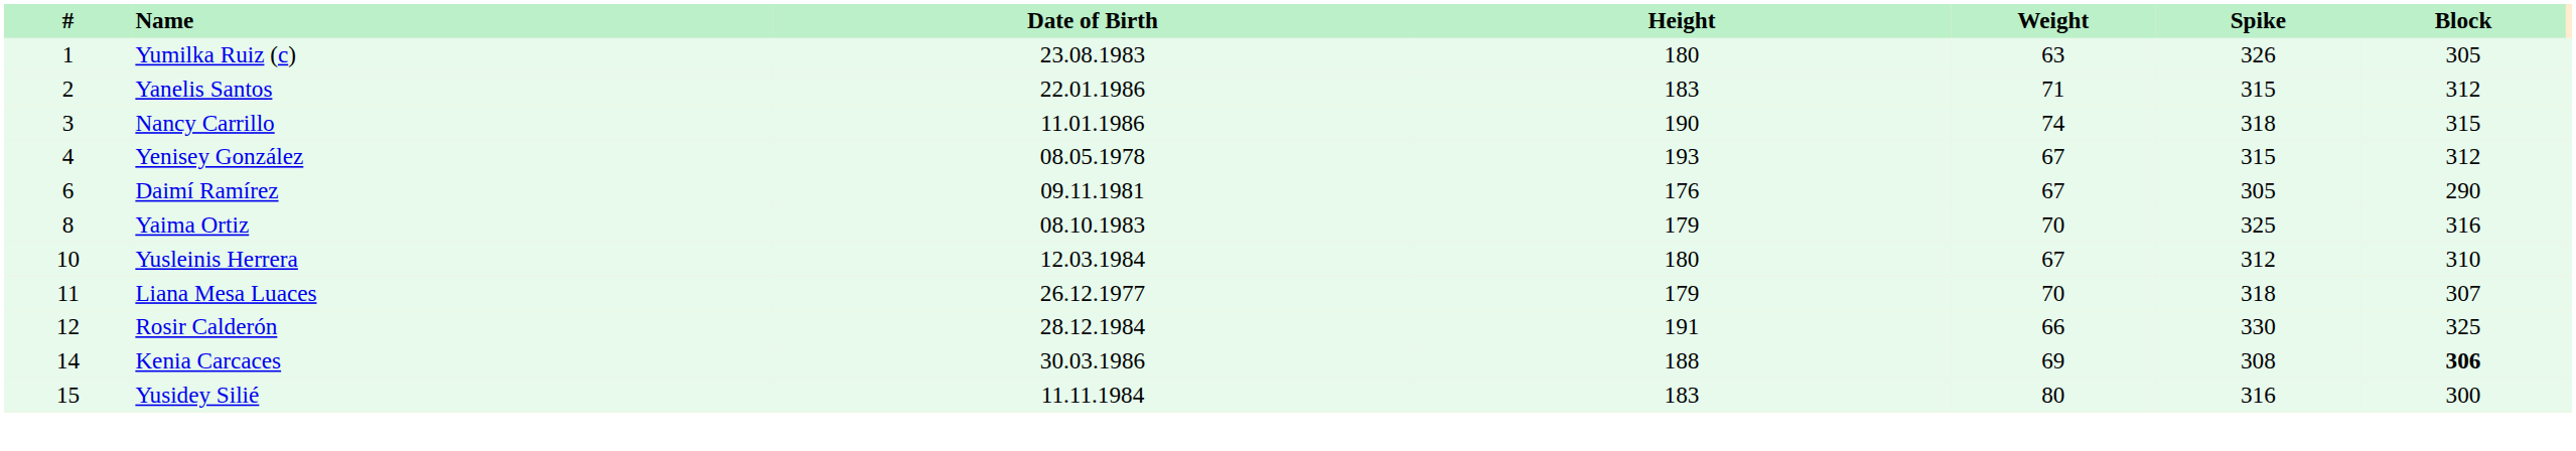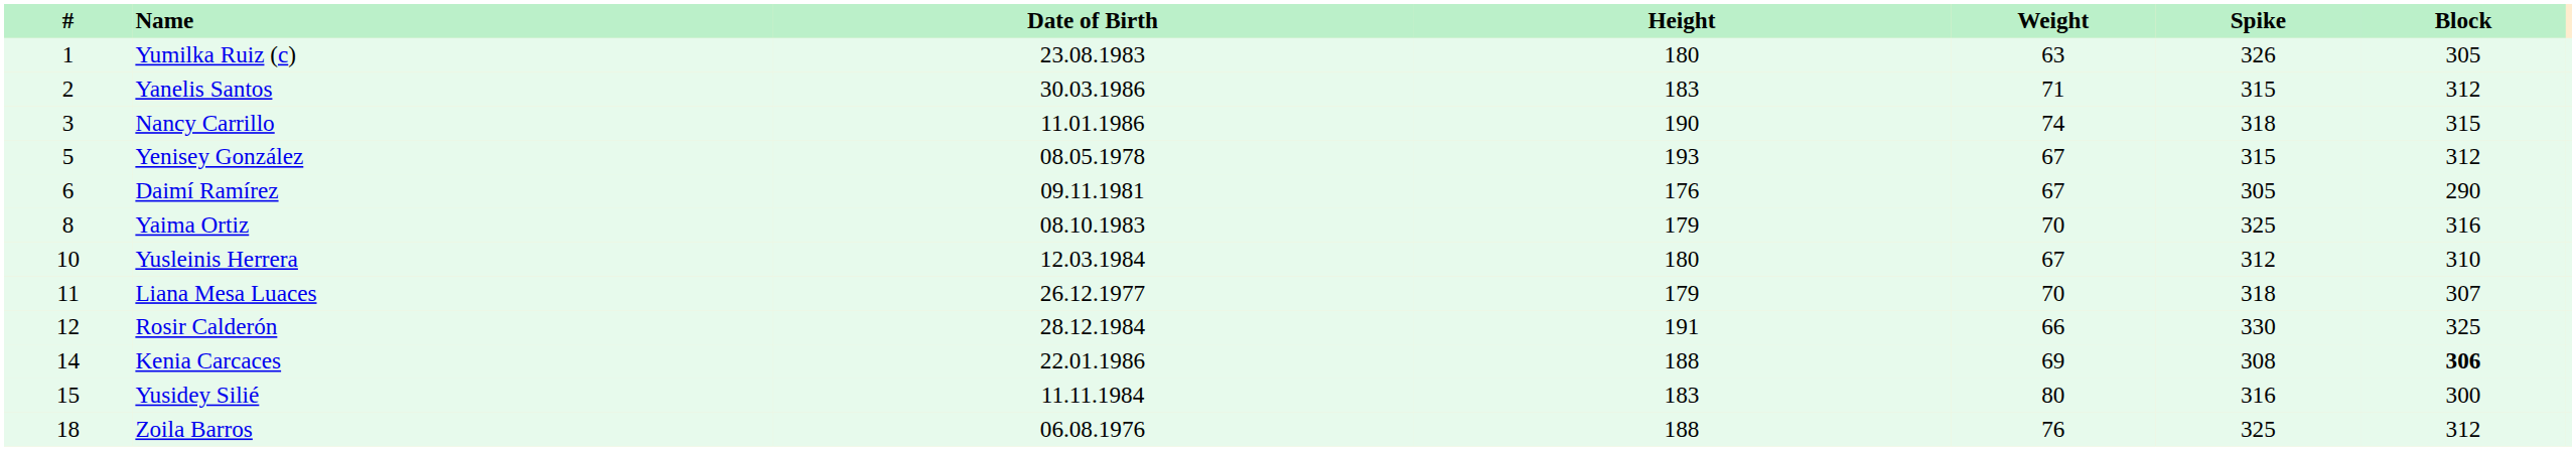 <table border=0 cellpadding=2 cellspacing=0  |- bgcolor=#FFECCE style="text-align:center; font-size:90%;" width=100%>
 <tr bgcolor=#BBF0C9>
 <th width=5%>#</th>
 <th width=25% align=left>Name</th>
 <th width=25%>Date of Birth</th>
 <th width=21%>Height</th>
 <th width=8%>Weight</th>
 <th width=8%>Spike</th>
 <th width=8%>Block</th>
 </tr>
 <tr bgcolor=#E7FAEC>
 <td>1</td>
 <td align=left><a href='#'>Yumilka Ruiz</a> (<a href='#'>c</a>)</td>
 <td>23.08.1983</td>
 <td>180</td>
 <td>63</td>
 <td>326</td>
 <td>305</td>
 <td></td>
 </tr>
 <tr bgcolor=#E7FAEC>
 <td>2</td>
 <td align=left><a href='#'>Yanelis Santos</a></td>
-<td>22.01.1986</td>
+<td>30.03.1986</td>
 <td>183</td>
 <td>71</td>
 <td>315</td>
 <td>312</td>
 <td></td>
 </tr>
 <tr bgcolor=#E7FAEC>
 <td>3</td>
 <td align=left><a href='#'>Nancy Carrillo</a></td>
 <td>11.01.1986</td>
 <td>190</td>
 <td>74</td>
 <td>318</td>
 <td>315</td>
 <td></td>
 </tr>
 <tr bgcolor=#E7FAEC>
-<td>4</td>
+<td>5</td>
 <td align=left><a href='#'>Yenisey González</a></td>
 <td>08.05.1978</td>
 <td>193</td>
 <td>67</td>
 <td>315</td>
 <td>312</td>
 <td></td>
 </tr>
 <tr bgcolor=#E7FAEC>
 <td>6</td>
 <td align=left><a href='#'>Daimí Ramírez</a></td>
 <td>09.11.1981</td>
 <td>176</td>
 <td>67</td>
 <td>305</td>
 <td>290</td>
 <td></td>
 </tr>
 <tr bgcolor=#E7FAEC>
 <td>8</td>
 <td align=left><a href='#'>Yaima Ortiz</a></td>
 <td>08.10.1983</td>
 <td>179</td>
 <td>70</td>
 <td>325</td>
 <td>316</td>
 <td></td>
 </tr>
 <tr bgcolor=#E7FAEC>
 <td>10</td>
 <td align=left><a href='#'>Yusleinis Herrera</a></td>
 <td>12.03.1984</td>
 <td>180</td>
 <td>67</td>
 <td>312</td>
 <td>310</td>
 <td></td>
 </tr>
 <tr bgcolor=#E7FAEC>
 <td>11</td>
 <td align=left><a href='#'>Liana Mesa Luaces</a></td>
 <td>26.12.1977</td>
 <td>179</td>
 <td>70</td>
 <td>318</td>
 <td>307</td>
 <td></td>
 </tr>
 <tr bgcolor=#E7FAEC>
 <td>12</td>
 <td align=left><a href='#'>Rosir Calderón</a></td>
 <td>28.12.1984</td>
 <td>191</td>
 <td>66</td>
 <td>330</td>
 <td>325</td>
 <td></td>
 </tr>
 <tr bgcolor=#E7FAEC>
 <td>14</td>
 <td align=left><a href='#'>Kenia Carcaces</a></td>
-<td>30.03.1986</td>
+<td>22.01.1986</td>
 <td>188</td>
 <td>69</td>
 <td>308</td>
 <td><strong>306</strong></td>
 <td></td>
 </tr>
 <tr bgcolor=#E7FAEC>
 <td>15</td>
 <td align=left><a href='#'>Yusidey Silié</a></td>
 <td>11.11.1984</td>
 <td>183</td>
 <td>80</td>
 <td>316</td>
 <td>300</td>
 <td></td>
 </tr>
+<tr bgcolor=#E7FAEC>
+<td>18</td>
+<td align=left><a href='#'>Zoila Barros</a></td>
+<td>06.08.1976</td>
+<td>188</td>
+<td>76</td>
+<td>325</td>
+<td>312</td>
+<td></td>
+</tr>
 </table>
